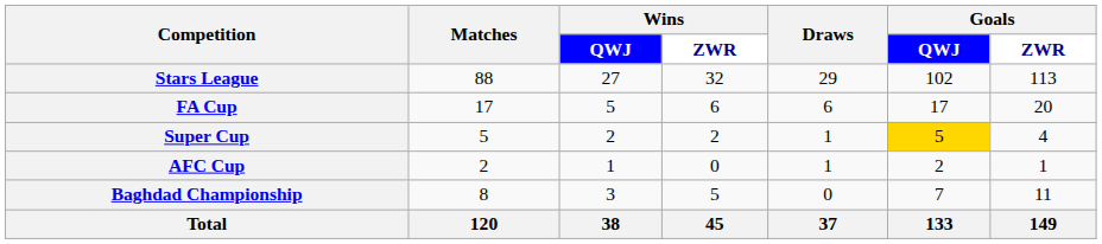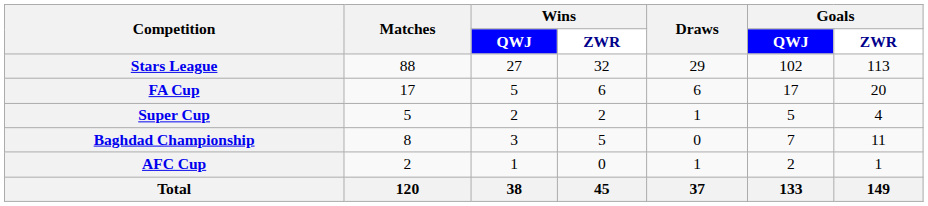 <table class="wikitable" style="font-size:100%; width: 75%; text-align: center;">
 <tr>
 <th rowspan="2">Competition</th>
 <th rowspan="2">Matches</th>
 <th colspan="2">Wins</th>
 <th rowspan="2">Draws</th>
 <th colspan="2">Goals</th>
 </tr>
 <tr>
 <th style="color:#fff; background:#0000ff;">QWJ</th>
 <th style="color:#00008B; background:#fff;">ZWR</th>
 <th style="color:#fff; background:#0000ff;">QWJ</th>
 <th style="color:#00008B; background:#fff;">ZWR</th>
 </tr>
 <tr>
 <th scope="row"><a href='#'>Stars League</a></th>
 <td>88</td>
 <td>27</td>
 <td>32</td>
 <td>29</td>
 <td>102</td>
 <td>113</td>
 </tr>
 <tr>
 <th scope="row"><a href='#'>FA Cup</a></th>
 <td>17</td>
 <td>5</td>
 <td>6</td>
 <td>6</td>
 <td>17</td>
 <td>20</td>
 </tr>
 <tr>
 <th scope="row"><a href='#'>Super Cup</a></th>
 <td>5</td>
 <td>2</td>
 <td>2</td>
 <td>1</td>
-<td style="background: gold;">5</td>
+<td>5</td>
 <td>4</td>
+</tr>
+<tr>
+<th scope="row"><a href='#'>Baghdad Championship</a></th>
+<td>8</td>
+<td>3</td>
+<td>5</td>
+<td>0</td>
+<td>7</td>
+<td>11</td>
 </tr>
 <tr>
 <th scope="row"><a href='#'>AFC Cup</a></th>
 <td>2</td>
 <td>1</td>
 <td>0</td>
 <td>1</td>
 <td>2</td>
 <td>1</td>
 </tr>
 <tr>
-<th scope="row"><a href='#'>Baghdad Championship</a></th>
-<td>8</td>
-<td>3</td>
-<td>5</td>
-<td>0</td>
-<td>7</td>
-<td>11</td>
-</tr>
-<tr>
 <th scope="row">Total</th>
 <th>120</th>
 <th>38</th>
 <th>45</th>
 <th>37</th>
 <th>133</th>
 <th>149</th>
 </tr>
 </table>
